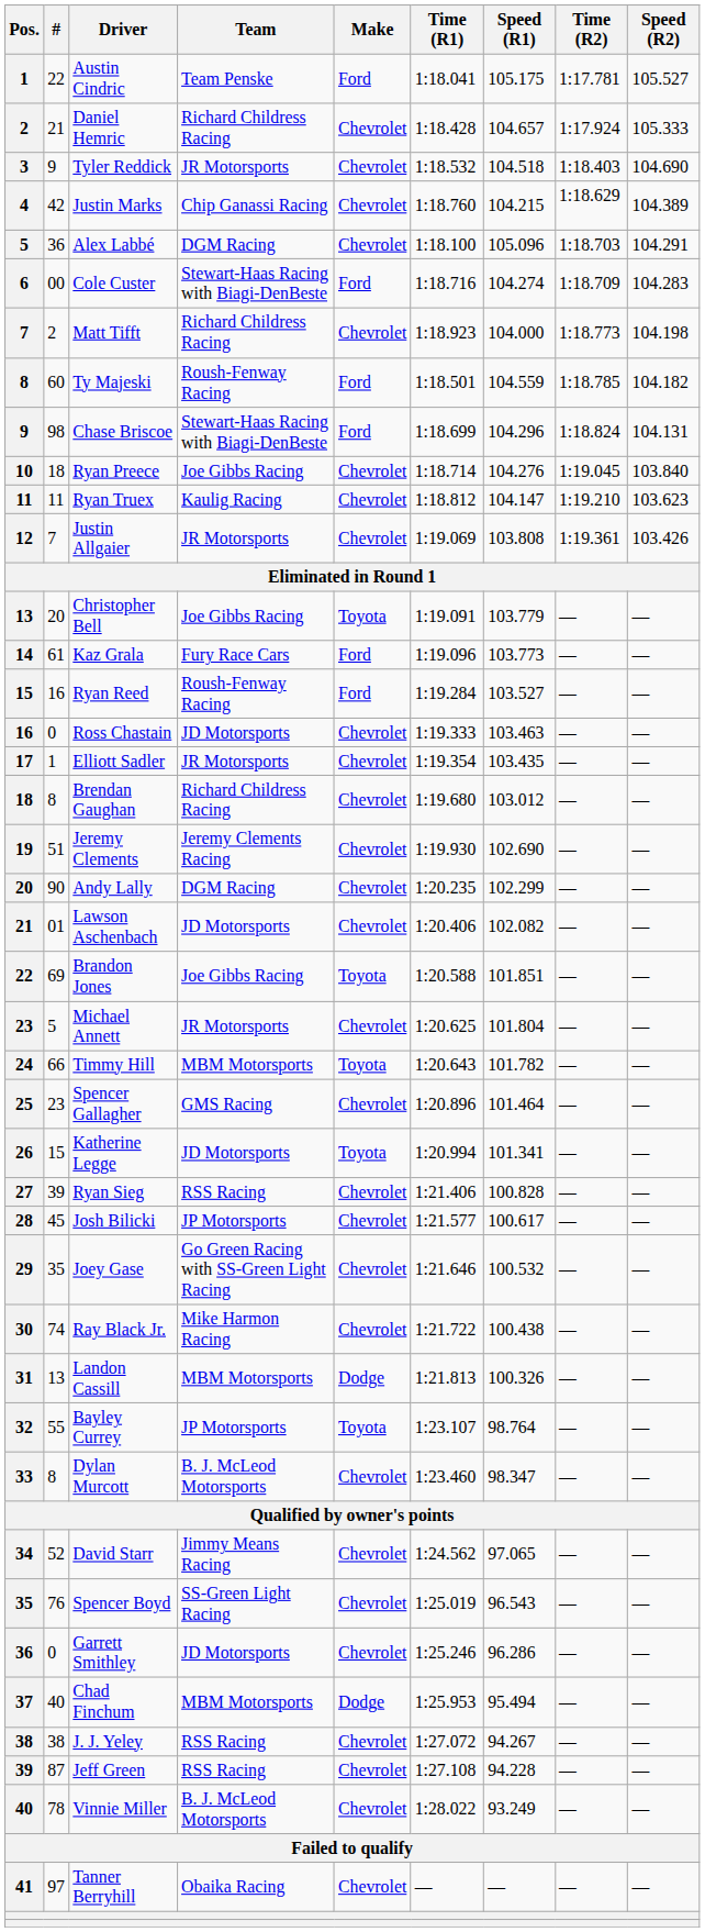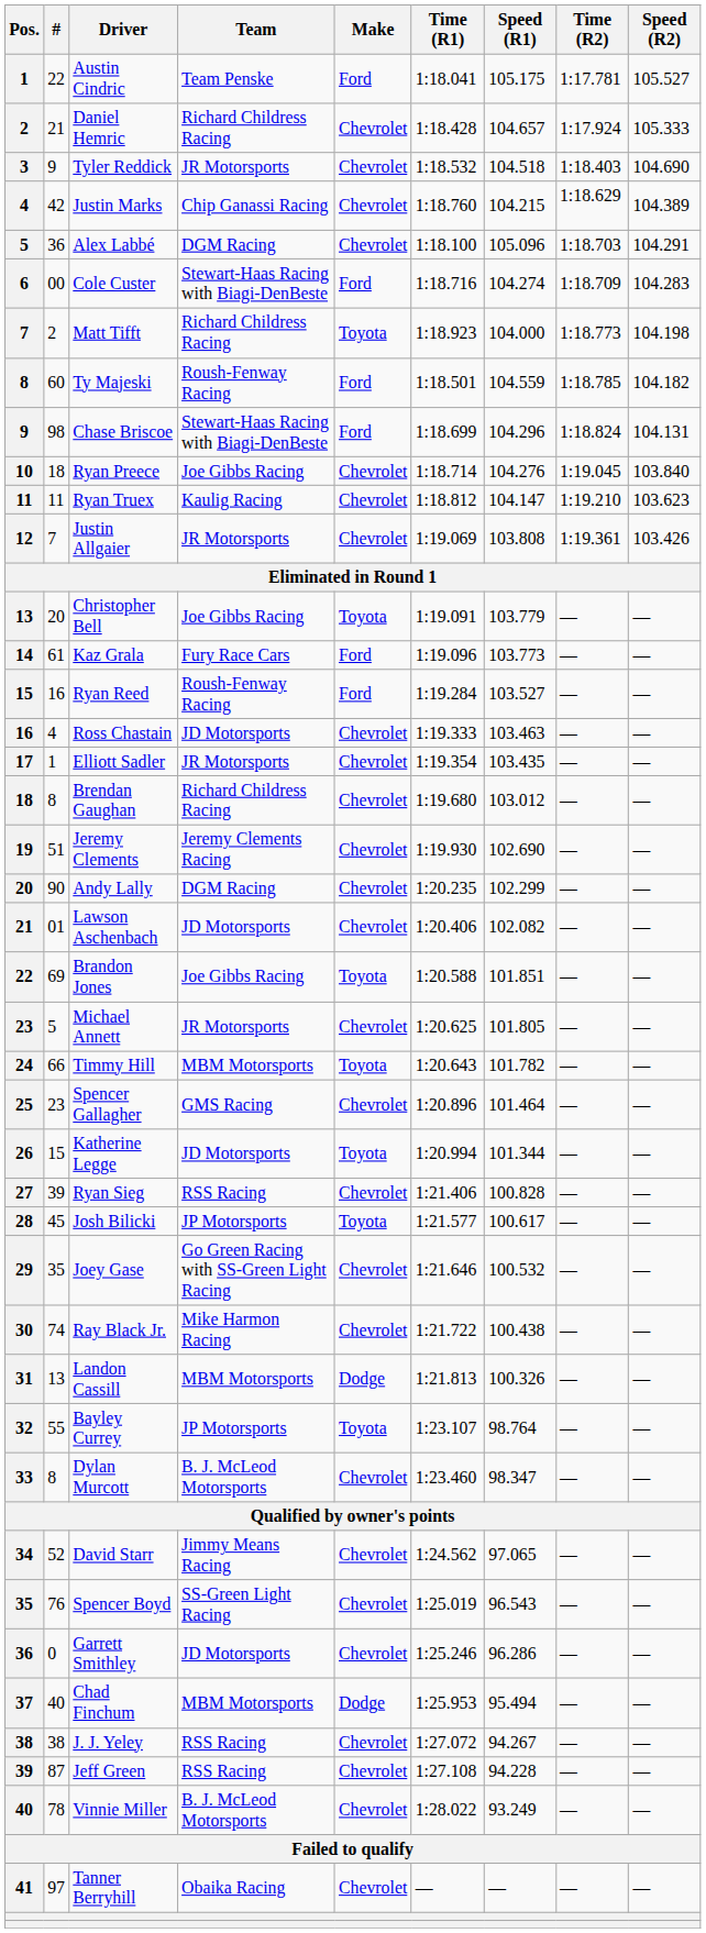 <table class="wikitable" style="font-size:95%">
 <tr>
 <th>Pos.</th>
 <th>#</th>
 <th>Driver</th>
 <th>Team</th>
 <th>Make</th>
 <th>Time (R1)</th>
 <th>Speed (R1)</th>
 <th>Time (R2)</th>
 <th>Speed (R2)</th>
 </tr>
 <tr>
 <th>1</th>
 <td>22</td>
 <td><a href='#'>Austin Cindric</a></td>
 <td><a href='#'>Team Penske</a></td>
 <td><a href='#'>Ford</a></td>
 <td>1:18.041</td>
 <td>105.175</td>
 <td>1:17.781</td>
 <td>105.527</td>
 </tr>
 <tr>
 <th>2</th>
 <td>21</td>
 <td><a href='#'>Daniel Hemric</a></td>
 <td><a href='#'>Richard Childress Racing</a></td>
 <td><a href='#'>Chevrolet</a></td>
 <td>1:18.428</td>
 <td>104.657</td>
 <td>1:17.924</td>
 <td>105.333</td>
 </tr>
 <tr>
 <th>3</th>
 <td>9</td>
 <td><a href='#'>Tyler Reddick</a></td>
 <td><a href='#'>JR Motorsports</a></td>
 <td><a href='#'>Chevrolet</a></td>
 <td>1:18.532</td>
 <td>104.518</td>
 <td>1:18.403</td>
 <td>104.690</td>
 </tr>
 <tr>
 <th>4</th>
 <td>42</td>
 <td><a href='#'>Justin Marks</a></td>
 <td><a href='#'>Chip Ganassi Racing</a></td>
 <td><a href='#'>Chevrolet</a></td>
 <td>1:18.760</td>
 <td>104.215</td>
 <td>1:18.629  </td>
 <td>104.389</td>
 </tr>
 <tr>
 <th>5</th>
 <td>36</td>
 <td><a href='#'>Alex Labbé</a></td>
 <td><a href='#'>DGM Racing</a></td>
 <td><a href='#'>Chevrolet</a></td>
 <td>1:18.100</td>
 <td>105.096</td>
 <td>1:18.703</td>
 <td>104.291</td>
 </tr>
 <tr>
 <th>6</th>
 <td>00</td>
 <td><a href='#'>Cole Custer</a></td>
 <td><a href='#'>Stewart-Haas Racing</a> with <a href='#'>Biagi-DenBeste</a></td>
 <td><a href='#'>Ford</a></td>
 <td>1:18.716</td>
 <td>104.274</td>
 <td>1:18.709</td>
 <td>104.283</td>
 </tr>
 <tr>
 <th>7</th>
 <td>2</td>
 <td><a href='#'>Matt Tifft</a></td>
 <td><a href='#'>Richard Childress Racing</a></td>
-<td><a href='#'>Chevrolet</a></td>
+<td><a href='#'>Toyota</a></td>
 <td>1:18.923</td>
 <td>104.000</td>
 <td>1:18.773</td>
 <td>104.198</td>
 </tr>
 <tr>
 <th>8</th>
 <td>60</td>
 <td><a href='#'>Ty Majeski</a></td>
 <td><a href='#'>Roush-Fenway Racing</a></td>
 <td><a href='#'>Ford</a></td>
 <td>1:18.501</td>
 <td>104.559</td>
 <td>1:18.785</td>
 <td>104.182</td>
 </tr>
 <tr>
 <th>9</th>
 <td>98</td>
 <td><a href='#'>Chase Briscoe</a></td>
 <td><a href='#'>Stewart-Haas Racing</a> with <a href='#'>Biagi-DenBeste</a></td>
 <td><a href='#'>Ford</a></td>
 <td>1:18.699</td>
 <td>104.296</td>
 <td>1:18.824</td>
 <td>104.131</td>
 </tr>
 <tr>
 <th>10</th>
 <td>18</td>
 <td><a href='#'>Ryan Preece</a></td>
 <td><a href='#'>Joe Gibbs Racing</a></td>
 <td><a href='#'>Chevrolet</a></td>
 <td>1:18.714</td>
 <td>104.276</td>
 <td>1:19.045</td>
 <td>103.840</td>
 </tr>
 <tr>
 <th>11</th>
 <td>11</td>
 <td><a href='#'>Ryan Truex</a></td>
 <td><a href='#'>Kaulig Racing</a></td>
 <td><a href='#'>Chevrolet</a></td>
 <td>1:18.812</td>
 <td>104.147</td>
 <td>1:19.210</td>
 <td>103.623</td>
 </tr>
 <tr>
 <th>12</th>
 <td>7</td>
 <td><a href='#'>Justin Allgaier</a></td>
 <td><a href='#'>JR Motorsports</a></td>
 <td><a href='#'>Chevrolet</a></td>
 <td>1:19.069</td>
 <td>103.808</td>
 <td>1:19.361</td>
 <td>103.426</td>
 </tr>
 <tr>
 <th colspan="9">Eliminated in Round 1</th>
 </tr>
 <tr>
 <th>13</th>
 <td>20</td>
 <td><a href='#'>Christopher Bell</a></td>
 <td><a href='#'>Joe Gibbs Racing</a></td>
 <td><a href='#'>Toyota</a></td>
 <td>1:19.091</td>
 <td>103.779</td>
 <td>—</td>
 <td>—</td>
 </tr>
 <tr>
 <th>14</th>
 <td>61</td>
 <td><a href='#'>Kaz Grala</a></td>
 <td><a href='#'>Fury Race Cars</a></td>
 <td><a href='#'>Ford</a></td>
 <td>1:19.096</td>
 <td>103.773</td>
 <td>—</td>
 <td>—</td>
 </tr>
 <tr>
 <th>15</th>
 <td>16</td>
 <td><a href='#'>Ryan Reed</a></td>
 <td><a href='#'>Roush-Fenway Racing</a></td>
 <td><a href='#'>Ford</a></td>
 <td>1:19.284</td>
 <td>103.527</td>
 <td>—</td>
 <td>—</td>
 </tr>
 <tr>
 <th>16</th>
-<td>0</td>
+<td>4</td>
 <td><a href='#'>Ross Chastain</a></td>
 <td><a href='#'>JD Motorsports</a></td>
 <td><a href='#'>Chevrolet</a></td>
 <td>1:19.333</td>
 <td>103.463</td>
 <td>—</td>
 <td>—</td>
 </tr>
 <tr>
 <th>17</th>
 <td>1</td>
 <td><a href='#'>Elliott Sadler</a></td>
 <td><a href='#'>JR Motorsports</a></td>
 <td><a href='#'>Chevrolet</a></td>
 <td>1:19.354</td>
 <td>103.435</td>
 <td>—</td>
 <td>—</td>
 </tr>
 <tr>
 <th>18</th>
 <td>8</td>
 <td><a href='#'>Brendan Gaughan</a></td>
 <td><a href='#'>Richard Childress Racing</a></td>
 <td><a href='#'>Chevrolet</a></td>
 <td>1:19.680</td>
 <td>103.012</td>
 <td>—</td>
 <td>—</td>
 </tr>
 <tr>
 <th>19</th>
 <td>51</td>
 <td><a href='#'>Jeremy Clements</a></td>
 <td><a href='#'>Jeremy Clements Racing</a></td>
 <td><a href='#'>Chevrolet</a></td>
 <td>1:19.930</td>
 <td>102.690</td>
 <td>—</td>
 <td>—</td>
 </tr>
 <tr>
 <th>20</th>
 <td>90</td>
 <td><a href='#'>Andy Lally</a></td>
 <td><a href='#'>DGM Racing</a></td>
 <td><a href='#'>Chevrolet</a></td>
 <td>1:20.235</td>
 <td>102.299</td>
 <td>—</td>
 <td>—</td>
 </tr>
 <tr>
 <th>21</th>
 <td>01</td>
 <td><a href='#'>Lawson Aschenbach</a></td>
 <td><a href='#'>JD Motorsports</a></td>
 <td><a href='#'>Chevrolet</a></td>
 <td>1:20.406</td>
 <td>102.082</td>
 <td>—</td>
 <td>—</td>
 </tr>
 <tr>
 <th>22</th>
 <td>69</td>
 <td><a href='#'>Brandon Jones</a></td>
 <td><a href='#'>Joe Gibbs Racing</a></td>
 <td><a href='#'>Toyota</a></td>
 <td>1:20.588</td>
 <td>101.851</td>
 <td>—</td>
 <td>—</td>
 </tr>
 <tr>
 <th>23</th>
 <td>5</td>
 <td><a href='#'>Michael Annett</a></td>
 <td><a href='#'>JR Motorsports</a></td>
 <td><a href='#'>Chevrolet</a></td>
 <td>1:20.625</td>
-<td>101.804</td>
+<td>101.805</td>
 <td>—</td>
 <td>—</td>
 </tr>
 <tr>
 <th>24</th>
 <td>66</td>
 <td><a href='#'>Timmy Hill</a></td>
 <td><a href='#'>MBM Motorsports</a></td>
 <td><a href='#'>Toyota</a></td>
 <td>1:20.643</td>
 <td>101.782</td>
 <td>—</td>
 <td>—</td>
 </tr>
 <tr>
 <th>25</th>
 <td>23</td>
 <td><a href='#'>Spencer Gallagher</a></td>
 <td><a href='#'>GMS Racing</a></td>
 <td><a href='#'>Chevrolet</a></td>
 <td>1:20.896</td>
 <td>101.464</td>
 <td>—</td>
 <td>—</td>
 </tr>
 <tr>
 <th>26</th>
 <td>15</td>
 <td><a href='#'>Katherine Legge</a></td>
 <td><a href='#'>JD Motorsports</a></td>
 <td><a href='#'>Toyota</a></td>
 <td>1:20.994</td>
-<td>101.341</td>
+<td>101.344</td>
 <td>—</td>
 <td>—</td>
 </tr>
 <tr>
 <th>27</th>
 <td>39</td>
 <td><a href='#'>Ryan Sieg</a></td>
 <td><a href='#'>RSS Racing</a></td>
 <td><a href='#'>Chevrolet</a></td>
 <td>1:21.406</td>
 <td>100.828</td>
 <td>—</td>
 <td>—</td>
 </tr>
 <tr>
 <th>28</th>
 <td>45</td>
 <td><a href='#'>Josh Bilicki</a></td>
 <td><a href='#'>JP Motorsports</a></td>
-<td><a href='#'>Chevrolet</a></td>
+<td><a href='#'>Toyota</a></td>
 <td>1:21.577</td>
 <td>100.617</td>
 <td>—</td>
 <td>—</td>
 </tr>
 <tr>
 <th>29</th>
 <td>35</td>
 <td><a href='#'>Joey Gase</a></td>
 <td><a href='#'>Go Green Racing</a> with <a href='#'>SS-Green Light Racing</a></td>
 <td><a href='#'>Chevrolet</a></td>
 <td>1:21.646</td>
 <td>100.532</td>
 <td>—</td>
 <td>—</td>
 </tr>
 <tr>
 <th>30</th>
 <td>74</td>
 <td><a href='#'>Ray Black Jr.</a></td>
 <td><a href='#'>Mike Harmon Racing</a></td>
 <td><a href='#'>Chevrolet</a></td>
 <td>1:21.722</td>
 <td>100.438</td>
 <td>—</td>
 <td>—</td>
 </tr>
 <tr>
 <th>31</th>
 <td>13</td>
 <td><a href='#'>Landon Cassill</a></td>
 <td><a href='#'>MBM Motorsports</a></td>
 <td><a href='#'>Dodge</a></td>
 <td>1:21.813</td>
 <td>100.326</td>
 <td>—</td>
 <td>—</td>
 </tr>
 <tr>
 <th>32</th>
 <td>55</td>
 <td><a href='#'>Bayley Currey</a></td>
 <td><a href='#'>JP Motorsports</a></td>
 <td><a href='#'>Toyota</a></td>
 <td>1:23.107</td>
 <td>98.764</td>
 <td>—</td>
 <td>—</td>
 </tr>
 <tr>
 <th>33</th>
 <td>8</td>
 <td><a href='#'>Dylan Murcott</a></td>
 <td><a href='#'>B. J. McLeod Motorsports</a></td>
 <td><a href='#'>Chevrolet</a></td>
 <td>1:23.460</td>
 <td>98.347</td>
 <td>—</td>
 <td>—</td>
 </tr>
 <tr>
 <th colspan="9">Qualified by owner's points</th>
 </tr>
 <tr>
 <th>34</th>
 <td>52</td>
 <td><a href='#'>David Starr</a></td>
 <td><a href='#'>Jimmy Means Racing</a></td>
 <td><a href='#'>Chevrolet</a></td>
 <td>1:24.562</td>
 <td>97.065</td>
 <td>—</td>
 <td>—</td>
 </tr>
 <tr>
 <th>35</th>
 <td>76</td>
 <td><a href='#'>Spencer Boyd</a></td>
 <td><a href='#'>SS-Green Light Racing</a></td>
 <td><a href='#'>Chevrolet</a></td>
 <td>1:25.019</td>
 <td>96.543</td>
 <td>—</td>
 <td>—</td>
 </tr>
 <tr>
 <th>36</th>
 <td>0</td>
 <td><a href='#'>Garrett Smithley</a></td>
 <td><a href='#'>JD Motorsports</a></td>
 <td><a href='#'>Chevrolet</a></td>
 <td>1:25.246</td>
 <td>96.286</td>
 <td>—</td>
 <td>—</td>
 </tr>
 <tr>
 <th>37</th>
 <td>40</td>
 <td><a href='#'>Chad Finchum</a></td>
 <td><a href='#'>MBM Motorsports</a></td>
 <td><a href='#'>Dodge</a></td>
 <td>1:25.953</td>
 <td>95.494</td>
 <td>—</td>
 <td>—</td>
 </tr>
 <tr>
 <th>38</th>
 <td>38</td>
 <td><a href='#'>J. J. Yeley</a></td>
 <td><a href='#'>RSS Racing</a></td>
 <td><a href='#'>Chevrolet</a></td>
 <td>1:27.072</td>
 <td>94.267</td>
 <td>—</td>
 <td>—</td>
 </tr>
 <tr>
 <th>39</th>
 <td>87</td>
 <td><a href='#'>Jeff Green</a></td>
 <td><a href='#'>RSS Racing</a></td>
 <td><a href='#'>Chevrolet</a></td>
 <td>1:27.108</td>
 <td>94.228</td>
 <td>—</td>
 <td>—</td>
 </tr>
 <tr>
 <th>40</th>
 <td>78</td>
 <td><a href='#'>Vinnie Miller</a></td>
 <td><a href='#'>B. J. McLeod Motorsports</a></td>
 <td><a href='#'>Chevrolet</a></td>
 <td>1:28.022</td>
 <td>93.249</td>
 <td>—</td>
 <td>—</td>
 </tr>
 <tr>
 <th colspan="9">Failed to qualify</th>
 </tr>
 <tr>
 <th>41</th>
 <td>97</td>
 <td><a href='#'>Tanner Berryhill</a></td>
 <td><a href='#'>Obaika Racing</a></td>
 <td><a href='#'>Chevrolet</a></td>
 <td>—</td>
 <td>—</td>
 <td>—</td>
 <td>—</td>
 </tr>
 <tr>
 <th colspan="9"></th>
 </tr>
 <tr>
 <th colspan="9"></th>
 </tr>
 </table>
